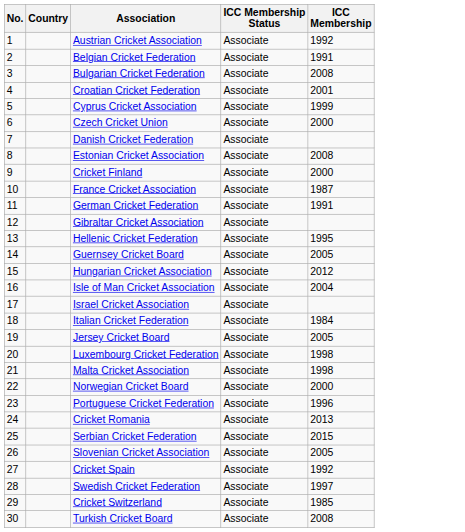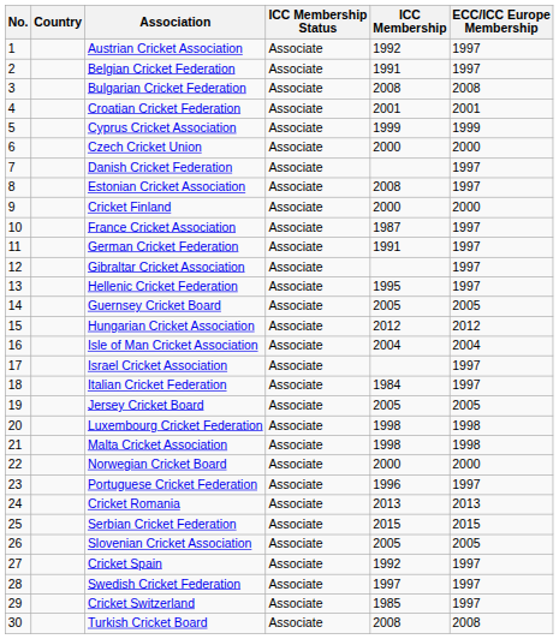 <table class="wikitable sortable">
 <tr>
 <th>No.</th>
 <th>Country</th>
 <th>Association</th>
 <th>ICC Membership<br>Status</th>
 <th>ICC<br>Membership</th>
+<th>ECC/ICC Europe<br>Membership</th>
 </tr>
 <tr>
 <td>1</td>
 <td></td>
 <td><a href='#'>Austrian Cricket Association</a></td>
 <td>Associate</td>
 <td>1992</td>
+<td>1997</td>
 </tr>
 <tr>
 <td>2</td>
 <td></td>
 <td><a href='#'>Belgian Cricket Federation</a></td>
 <td>Associate</td>
 <td>1991</td>
+<td>1997</td>
 </tr>
 <tr>
 <td>3</td>
 <td></td>
 <td><a href='#'>Bulgarian Cricket Federation</a></td>
 <td>Associate</td>
+<td>2008</td>
 <td>2008</td>
 </tr>
 <tr>
 <td>4</td>
 <td></td>
 <td><a href='#'>Croatian Cricket Federation</a></td>
 <td>Associate</td>
 <td>2001</td>
+<td>2001</td>
 </tr>
 <tr>
 <td>5</td>
 <td></td>
 <td><a href='#'>Cyprus Cricket Association</a></td>
 <td>Associate</td>
+<td>1999</td>
 <td>1999</td>
 </tr>
 <tr>
 <td>6</td>
 <td></td>
 <td><a href='#'>Czech Cricket Union</a></td>
 <td>Associate</td>
 <td>2000</td>
+<td>2000</td>
 </tr>
 <tr>
 <td>7</td>
 <td></td>
 <td><a href='#'>Danish Cricket Federation</a></td>
 <td>Associate</td>
 <td></td>
+<td>1997</td>
 </tr>
 <tr>
 <td>8</td>
 <td></td>
 <td><a href='#'>Estonian Cricket Association</a></td>
 <td>Associate</td>
 <td>2008</td>
+<td>1997</td>
 </tr>
 <tr>
 <td>9</td>
 <td></td>
 <td><a href='#'>Cricket Finland</a></td>
 <td>Associate</td>
+<td>2000</td>
 <td>2000</td>
 </tr>
 <tr>
 <td>10</td>
 <td></td>
 <td><a href='#'>France Cricket Association</a></td>
 <td>Associate</td>
 <td>1987</td>
+<td>1997</td>
 </tr>
 <tr>
 <td>11</td>
 <td></td>
 <td><a href='#'>German Cricket Federation</a></td>
 <td>Associate</td>
 <td>1991</td>
+<td>1997</td>
 </tr>
 <tr>
 <td>12</td>
 <td></td>
 <td><a href='#'>Gibraltar Cricket Association</a></td>
 <td>Associate</td>
 <td></td>
+<td>1997</td>
 </tr>
 <tr>
 <td>13</td>
 <td></td>
 <td><a href='#'>Hellenic Cricket Federation</a></td>
 <td>Associate</td>
 <td>1995</td>
+<td>1997</td>
 </tr>
 <tr>
 <td>14</td>
 <td></td>
 <td><a href='#'>Guernsey Cricket Board</a></td>
 <td>Associate</td>
+<td>2005</td>
 <td>2005</td>
 </tr>
 <tr>
 <td>15</td>
 <td></td>
 <td><a href='#'>Hungarian Cricket Association</a></td>
 <td>Associate</td>
 <td>2012</td>
+<td>2012</td>
 </tr>
 <tr>
 <td>16</td>
 <td></td>
 <td><a href='#'>Isle of Man Cricket Association</a></td>
 <td>Associate</td>
+<td>2004</td>
 <td>2004</td>
 </tr>
 <tr>
 <td>17</td>
 <td></td>
 <td><a href='#'>Israel Cricket Association</a></td>
 <td>Associate</td>
 <td></td>
+<td>1997</td>
 </tr>
 <tr>
 <td>18</td>
 <td></td>
 <td><a href='#'>Italian Cricket Federation</a></td>
 <td>Associate</td>
 <td>1984</td>
+<td>1997</td>
 </tr>
 <tr>
 <td>19</td>
 <td></td>
 <td><a href='#'>Jersey Cricket Board</a></td>
 <td>Associate</td>
+<td>2005</td>
 <td>2005</td>
 </tr>
 <tr>
 <td>20</td>
 <td></td>
 <td><a href='#'>Luxembourg Cricket Federation</a></td>
 <td>Associate</td>
 <td>1998</td>
+<td>1998</td>
 </tr>
 <tr>
 <td>21</td>
 <td></td>
 <td><a href='#'>Malta Cricket Association</a></td>
 <td>Associate</td>
+<td>1998</td>
 <td>1998</td>
 </tr>
 <tr>
 <td>22</td>
 <td></td>
 <td><a href='#'>Norwegian Cricket Board</a></td>
 <td>Associate</td>
 <td>2000</td>
+<td>2000</td>
 </tr>
 <tr>
 <td>23</td>
 <td></td>
 <td><a href='#'>Portuguese Cricket Federation</a></td>
 <td>Associate</td>
 <td>1996</td>
+<td>1997</td>
 </tr>
 <tr>
 <td>24</td>
 <td></td>
 <td><a href='#'>Cricket Romania</a></td>
 <td>Associate</td>
+<td>2013</td>
 <td>2013</td>
 </tr>
 <tr>
 <td>25</td>
 <td></td>
 <td><a href='#'>Serbian Cricket Federation</a></td>
 <td>Associate</td>
 <td>2015</td>
+<td>2015</td>
 </tr>
 <tr>
 <td>26</td>
 <td></td>
 <td><a href='#'>Slovenian Cricket Association</a></td>
 <td>Associate</td>
+<td>2005</td>
 <td>2005</td>
 </tr>
 <tr>
 <td>27</td>
 <td></td>
 <td><a href='#'>Cricket Spain</a></td>
 <td>Associate</td>
 <td>1992</td>
+<td>1997</td>
 </tr>
 <tr>
 <td>28</td>
 <td></td>
 <td><a href='#'>Swedish Cricket Federation</a></td>
 <td>Associate</td>
+<td>1997</td>
 <td>1997</td>
 </tr>
 <tr>
 <td>29</td>
 <td></td>
 <td><a href='#'>Cricket Switzerland</a></td>
 <td>Associate</td>
 <td>1985</td>
+<td>1997</td>
 </tr>
 <tr>
 <td>30</td>
 <td></td>
 <td><a href='#'>Turkish Cricket Board</a></td>
 <td>Associate</td>
 <td>2008</td>
+<td>2008</td>
 </tr>
 </table>
